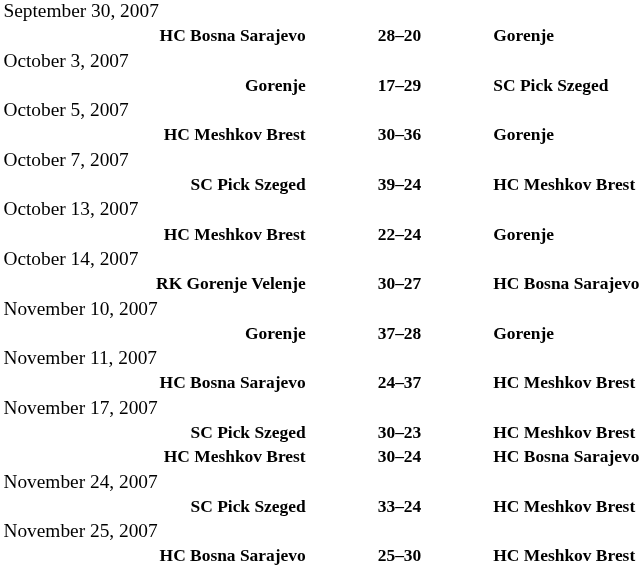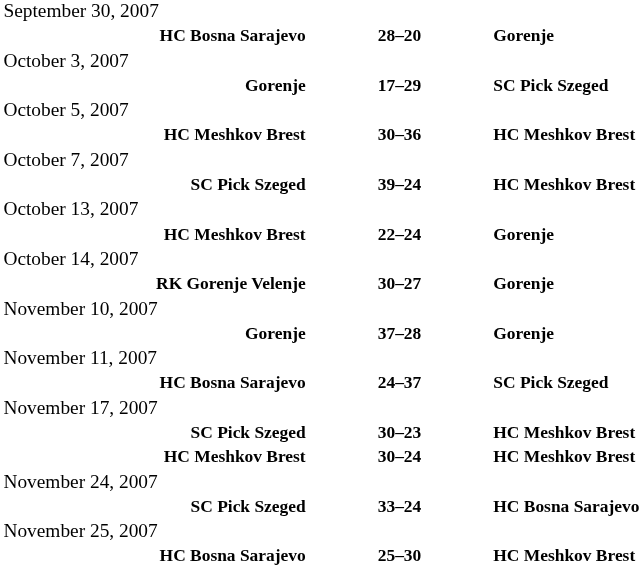 <table width=100% cellspacing=1>
 <tr>
 <th width=20%></th>
 <th width=12%></th>
 <th width=20%></th>
 <th></th>
 </tr>
 <tr>
 <td>September 30, 2007</td>
 </tr>
 <tr style=font-size:90%>
 <td align=right><strong>HC Bosna Sarajevo</strong></td>
 <td align=center><strong>28–20</strong></td>
 <td><strong>Gorenje</strong></td>
 </tr>
 <tr>
 <td>October 3, 2007</td>
 </tr>
 <tr style=font-size:90%>
 <td align=right><strong>Gorenje</strong></td>
 <td align=center><strong>17–29</strong></td>
 <td><strong>SC Pick Szeged</strong></td>
 </tr>
 <tr>
 <td>October 5, 2007</td>
 </tr>
 <tr style=font-size:90%>
 <td align=right><strong>HC Meshkov Brest</strong></td>
 <td align=center><strong>30–36</strong></td>
-<td><strong>Gorenje</strong></td>
+<td><strong>HC Meshkov Brest</strong></td>
 </tr>
 <tr>
 <td>October 7, 2007</td>
 </tr>
 <tr style=font-size:90%>
 <td align=right><strong>SC Pick Szeged</strong></td>
 <td align=center><strong>39–24</strong></td>
 <td><strong>HC Meshkov Brest</strong></td>
 </tr>
 <tr>
 <td>October 13, 2007</td>
 </tr>
 <tr style=font-size:90%>
 <td align=right><strong>HC Meshkov Brest</strong></td>
 <td align=center><strong>22–24</strong></td>
 <td><strong>Gorenje</strong></td>
 </tr>
 <tr>
 <td>October 14, 2007</td>
 </tr>
 <tr style=font-size:90%>
 <td align=right><strong>RK Gorenje Velenje</strong></td>
 <td align=center><strong>30–27</strong></td>
-<td><strong>HC Bosna Sarajevo</strong></td>
+<td><strong>Gorenje</strong></td>
 </tr>
 <tr>
 <td>November 10, 2007</td>
 </tr>
 <tr style=font-size:90%>
 <td align=right><strong>Gorenje</strong></td>
 <td align=center><strong>37–28</strong></td>
 <td><strong>Gorenje</strong></td>
 </tr>
 <tr>
 <td>November 11, 2007</td>
 </tr>
 <tr style=font-size:90%>
 <td align=right><strong>HC Bosna Sarajevo</strong></td>
 <td align=center><strong>24–37</strong></td>
-<td><strong>HC Meshkov Brest</strong></td>
+<td><strong>SC Pick Szeged</strong></td>
 </tr>
 <tr>
 <td>November 17, 2007</td>
 </tr>
 <tr style=font-size:90%>
 <td align=right><strong>SC Pick Szeged</strong></td>
 <td align=center><strong>30–23</strong></td>
 <td><strong>HC Meshkov Brest</strong></td>
 </tr>
 <tr style=font-size:90%>
 <td align=right><strong>HC Meshkov Brest</strong></td>
 <td align=center><strong>30–24</strong></td>
-<td><strong>HC Bosna Sarajevo</strong></td>
+<td><strong>HC Meshkov Brest</strong></td>
 </tr>
 <tr>
 <td>November 24, 2007</td>
 </tr>
 <tr style=font-size:90%>
 <td align=right><strong>SC Pick Szeged</strong></td>
 <td align=center><strong>33–24</strong></td>
-<td><strong>HC Meshkov Brest</strong></td>
+<td><strong>HC Bosna Sarajevo</strong></td>
 </tr>
 <tr>
 <td>November 25, 2007</td>
 </tr>
 <tr style=font-size:90%>
 <td align=right><strong>HC Bosna Sarajevo</strong></td>
 <td align=center><strong>25–30</strong></td>
 <td><strong>HC Meshkov Brest</strong></td>
 </tr>
 </table>
